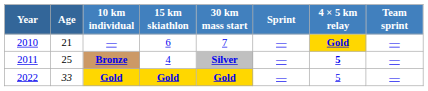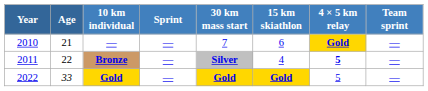 <table class="wikitable" style="font-size:95%; text-align:center; border:grey solid 1px; border-collapse:collapse; background:#ffffff;">
 <tr>
 <th style="background-color:#369; color:white; width:60px;"> Year </th>
 <th style="background-color:#369; color:white; width:40px;"> Age </th>
 <th style="background-color:#4180be; color:white; width:75px;"> 10 km <br> individual </th>
+<th style="background-color:#4180be; color:white; width:75px;"> Sprint </th>
+<th style="background-color:#4180be; color:white; width:75px;"> 30 km <br> mass start </th>
 <th style="background-color:#4180be; color:white; width:75px;"> 15 km <br> skiathlon </th>
-<th style="background-color:#4180be; color:white; width:75px;"> 30 km <br> mass start </th>
-<th style="background-color:#4180be; color:white; width:75px;"> Sprint </th>
 <th style="background-color:#4180be; color:white; width:75px;"> 4 × 5 km <br> relay </th>
 <th style="background-color:#4180be; color:white; width:75px;"> Team <br> sprint </th>
 </tr>
 <tr>
 <td><a href='#'>2010</a></td>
 <td>21</td>
 <td><a href='#'>—</a></td>
+<td><a href='#'>—</a></td>
+<td><a href='#'>7</a></td>
 <td><a href='#'>6</a></td>
-<td><a href='#'>7</a></td>
-<td><a href='#'>—</a></td>
 <td style="background-color: gold;"><a href='#'><strong>Gold</strong></a></td>
 <td><a href='#'>—</a></td>
 </tr>
 <tr>
 <td><a href='#'>2011</a></td>
-<td>25</td>
+<td>22</td>
 <td style="background-color: #C96;"><a href='#'><strong>Bronze</strong></a></td>
+<td><a href='#'>—</a></td>
+<td style="background-color: silver;"><a href='#'><strong>Silver</strong></a></td>
 <td><a href='#'>4</a></td>
-<td style="background-color: silver;"><a href='#'><strong>Silver</strong></a></td>
-<td><a href='#'>—</a></td>
 <td><strong><a href='#'>5</a></strong></td>
 <td><a href='#'>—</a></td>
 </tr>
 <tr>
 <td><a href='#'>2022</a></td>
 <td><em>33</em></td>
 <td style="background:gold;"><a href='#'><strong>Gold</strong></a></td>
+<td><a href='#'>—</a></td>
 <td style="background:gold;"><a href='#'><strong>Gold</strong></a></td>
 <td style="background:gold;"><a href='#'><strong>Gold</strong></a></td>
-<td><a href='#'>—</a></td>
 <td><a href='#'>5</a></td>
 <td><a href='#'>—</a></td>
 </tr>
 </table>
